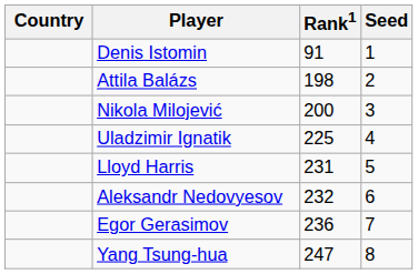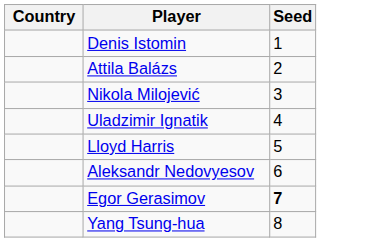 <table class="sortable wikitable">
 <tr>
 <th width="70">Country</th>
 <th width="175">Player</th>
-<th>Rank<sup>1</sup></th>
 <th>Seed</th>
 </tr>
 <tr>
 <td></td>
 <td><a href='#'>Denis Istomin</a></td>
-<td>91</td>
 <td>1</td>
 </tr>
 <tr>
 <td></td>
 <td><a href='#'>Attila Balázs</a></td>
-<td>198</td>
 <td>2</td>
 </tr>
 <tr>
 <td></td>
 <td><a href='#'>Nikola Milojević</a></td>
-<td>200</td>
 <td>3</td>
 </tr>
 <tr>
 <td></td>
 <td><a href='#'>Uladzimir Ignatik</a></td>
-<td>225</td>
 <td>4</td>
 </tr>
 <tr>
 <td></td>
 <td><a href='#'>Lloyd Harris</a></td>
-<td>231</td>
 <td>5</td>
 </tr>
 <tr>
 <td></td>
 <td><a href='#'>Aleksandr Nedovyesov</a></td>
-<td>232</td>
 <td>6</td>
 </tr>
 <tr>
 <td></td>
 <td><a href='#'>Egor Gerasimov</a></td>
-<td>236</td>
-<td>7</td>
+<td><strong>7</strong></td>
 </tr>
 <tr>
 <td></td>
 <td><a href='#'>Yang Tsung-hua</a></td>
-<td>247</td>
 <td>8</td>
 </tr>
 </table>
